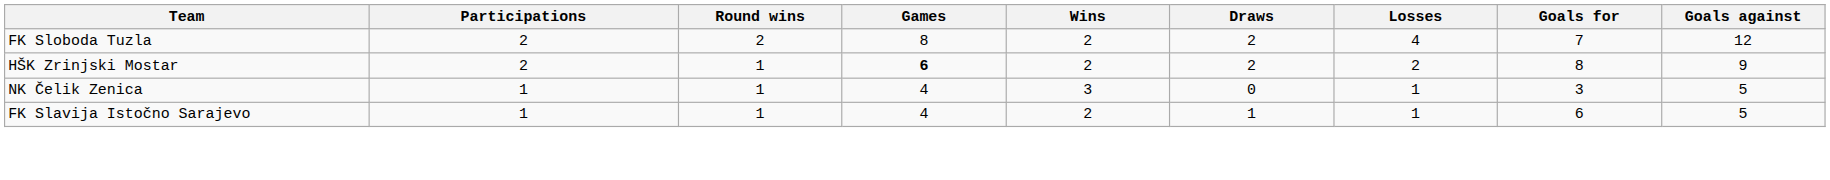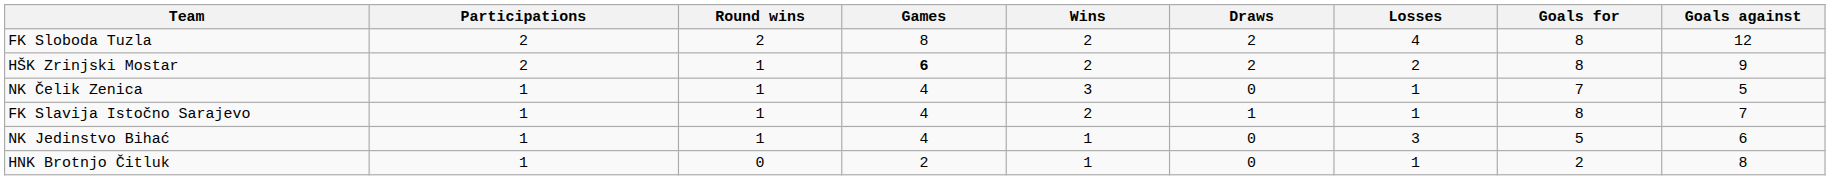 <table class="wikitable sortable" style="width:100%; text-align:center">
 <tr>
 <th style="width:20%">Team</th>
 <th style="width:17%">Participations</th>
 <th style="width:9%">Round wins</th>
 <th style="width:9%">Games</th>
 <th style="width:9%">Wins</th>
 <th style="width:9%">Draws</th>
 <th style="width:9%">Losses</th>
 <th style="width:9%">Goals for</th>
 <th style="width:9%">Goals against</th>
 </tr>
 <tr>
 <td style="text-align:left">FK Sloboda Tuzla</td>
 <td>2</td>
 <td>2</td>
 <td>8</td>
 <td>2</td>
 <td>2</td>
 <td>4</td>
-<td>7</td>
+<td>8</td>
 <td>12</td>
 </tr>
 <tr>
 <td style="text-align:left">HŠK Zrinjski Mostar</td>
 <td>2</td>
 <td>1</td>
 <td><strong>6</strong></td>
 <td>2</td>
 <td>2</td>
 <td>2</td>
 <td>8</td>
 <td>9</td>
 </tr>
 <tr>
 <td style="text-align:left">NK Čelik Zenica</td>
 <td>1</td>
 <td>1</td>
 <td>4</td>
 <td>3</td>
 <td>0</td>
 <td>1</td>
-<td>3</td>
+<td>7</td>
 <td>5</td>
 </tr>
 <tr>
 <td style="text-align:left">FK Slavija Istočno Sarajevo</td>
 <td>1</td>
 <td>1</td>
 <td>4</td>
 <td>2</td>
 <td>1</td>
 <td>1</td>
+<td>8</td>
+<td>7</td>
+</tr>
+<tr>
+<td style="text-align:left">NK Jedinstvo Bihać</td>
+<td>1</td>
+<td>1</td>
+<td>4</td>
+<td>1</td>
+<td>0</td>
+<td>3</td>
+<td>5</td>
 <td>6</td>
-<td>5</td>
+</tr>
+<tr>
+<td style="text-align:left">HNK Brotnjo Čitluk</td>
+<td>1</td>
+<td>0</td>
+<td>2</td>
+<td>1</td>
+<td>0</td>
+<td>1</td>
+<td>2</td>
+<td>8</td>
 </tr>
 </table>
